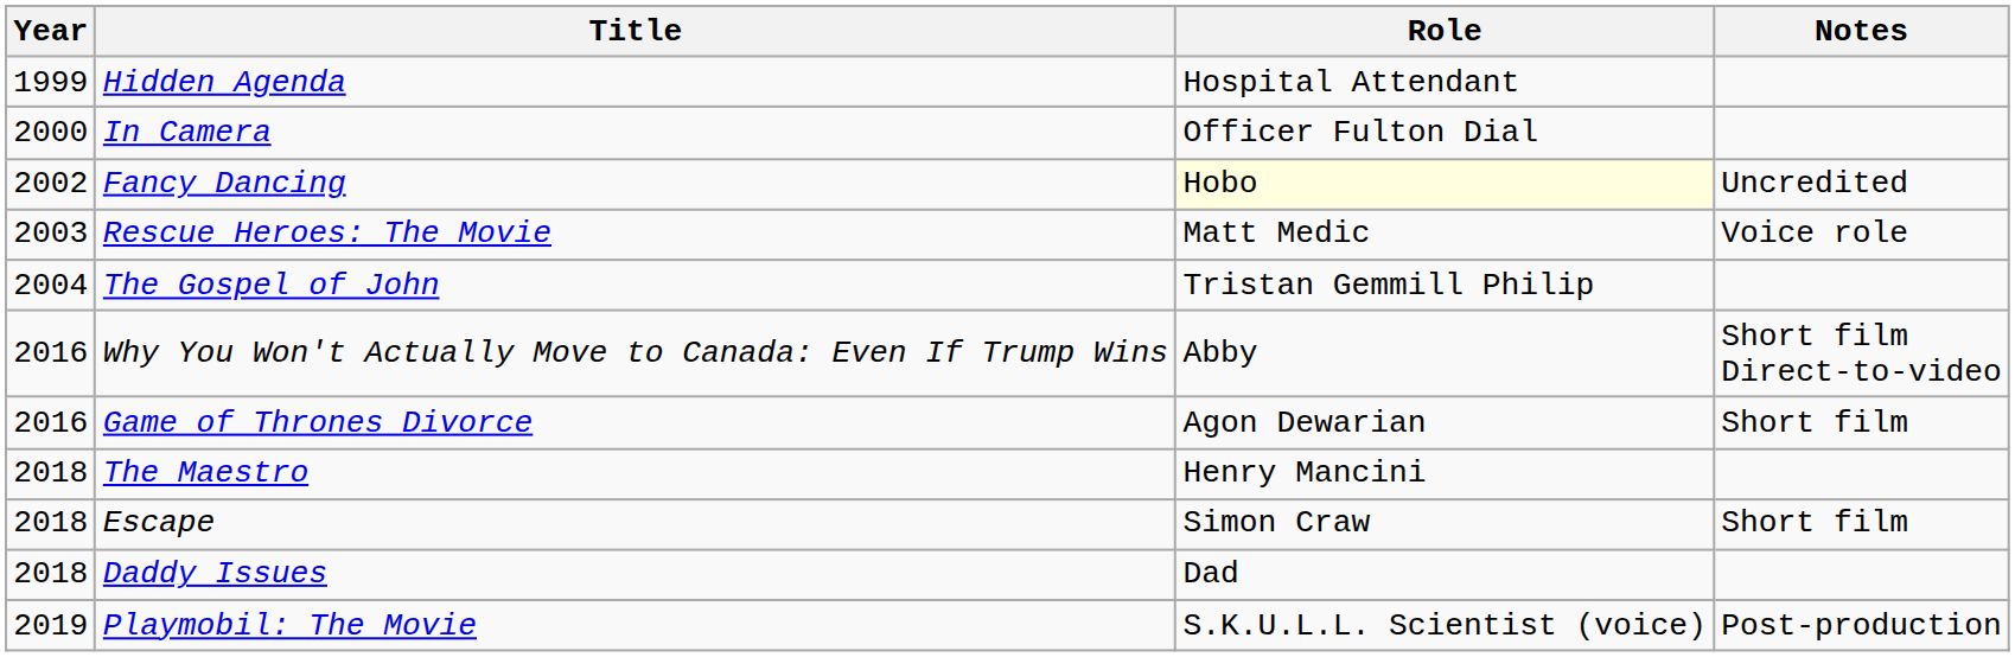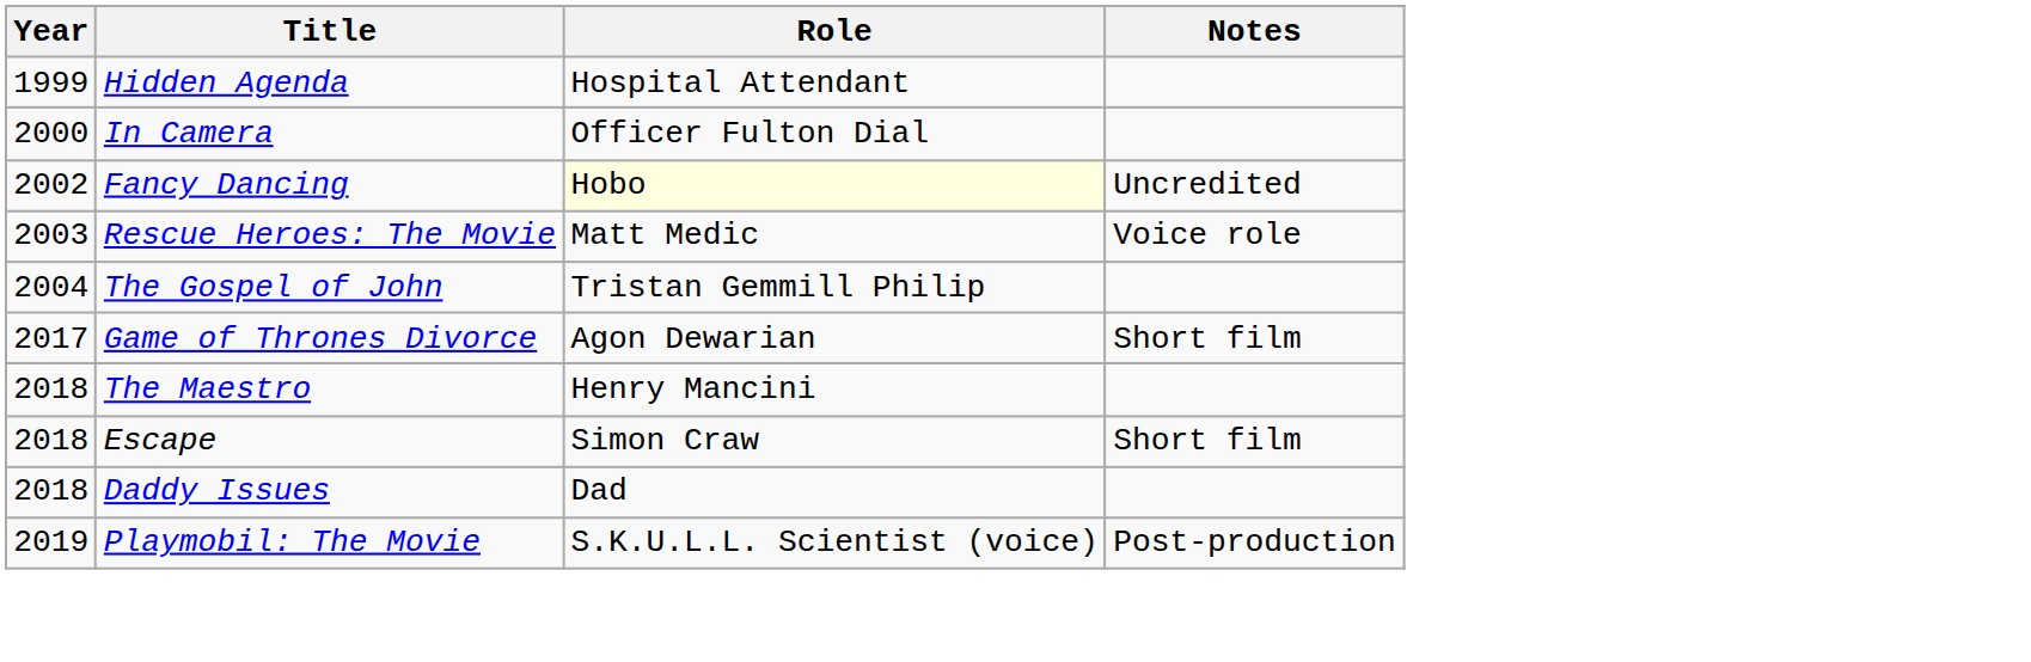 <table class="wikitable sortable">
 <tr>
 <th>Year</th>
 <th>Title</th>
 <th>Role</th>
 <th class="unsortable">Notes</th>
 </tr>
 <tr>
 <td>1999</td>
 <td><em><a href='#'>Hidden Agenda</a></em></td>
 <td>Hospital Attendant</td>
 <td></td>
 </tr>
 <tr>
 <td>2000</td>
 <td><em><a href='#'>In Camera</a></em></td>
 <td>Officer Fulton Dial</td>
 <td></td>
 </tr>
 <tr>
 <td>2002</td>
 <td><em><a href='#'>Fancy Dancing</a></em></td>
 <td style="background: lightyellow;">Hobo</td>
 <td>Uncredited</td>
 </tr>
 <tr>
 <td>2003</td>
 <td><em><a href='#'>Rescue Heroes: The Movie</a></em></td>
 <td>Matt Medic</td>
 <td>Voice role</td>
 </tr>
 <tr>
 <td>2004</td>
 <td data-sort-value="Gospel of John, The"><em><a href='#'>The Gospel of John</a></em></td>
 <td>Tristan Gemmill Philip</td>
 <td></td>
 </tr>
 <tr>
-<td>2016</td>
-<td><em>Why You Won't Actually Move to Canada: Even If Trump Wins</em></td>
-<td>Abby</td>
-<td>Short film<br>Direct-to-video</td>
-</tr>
-<tr>
-<td>2016</td>
+<td>2017</td>
 <td><em><a href='#'>Game of Thrones Divorce</a></em></td>
 <td>Agon Dewarian</td>
 <td>Short film</td>
 </tr>
 <tr>
 <td>2018</td>
 <td data-sort-value="Maestro, The"><em><a href='#'>The Maestro</a></em></td>
 <td>Henry Mancini</td>
 <td></td>
 </tr>
 <tr>
 <td>2018</td>
 <td><em>Escape</em></td>
 <td>Simon Craw</td>
 <td>Short film</td>
 </tr>
 <tr>
 <td>2018</td>
 <td><em><a href='#'>Daddy Issues</a></em></td>
 <td>Dad</td>
 <td></td>
 </tr>
 <tr>
 <td>2019</td>
 <td><em><a href='#'>Playmobil: The Movie</a></em></td>
 <td>S.K.U.L.L. Scientist (voice)</td>
 <td>Post-production</td>
 </tr>
 </table>
